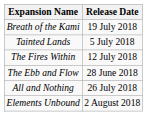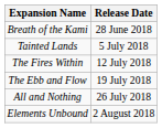 <table class="wikitable" style="text-align:center">
 <tr>
 <th>Expansion Name</th>
 <th>Release Date</th>
 </tr>
 <tr>
 <td><em>Breath of the Kami</em></td>
-<td>19 July 2018</td>
+<td>28 June 2018</td>
 </tr>
 <tr>
 <td><em>Tainted Lands</em></td>
 <td>5 July 2018</td>
 </tr>
 <tr>
 <td><em>The Fires Within</em></td>
 <td>12 July 2018</td>
 </tr>
 <tr>
 <td><em>The Ebb and Flow</em></td>
-<td>28 June 2018</td>
+<td>19 July 2018</td>
 </tr>
 <tr>
 <td><em>All and Nothing</em></td>
 <td>26 July 2018</td>
 </tr>
 <tr>
 <td><em>Elements Unbound</em></td>
 <td>2 August 2018</td>
 </tr>
 </table>
